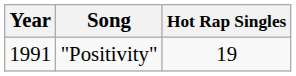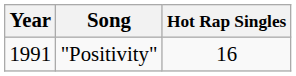 <table class="wikitable">
 <tr>
 <th>Year</th>
 <th>Song</th>
 <th><small> Hot Rap Singles</small></th>
 </tr>
 <tr>
 <td>1991</td>
 <td>"Positivity"</td>
-<td align="center">19</td>
+<td align="center">16</td>
 </tr>
 </table>
